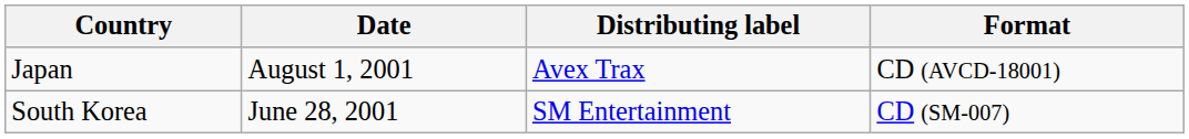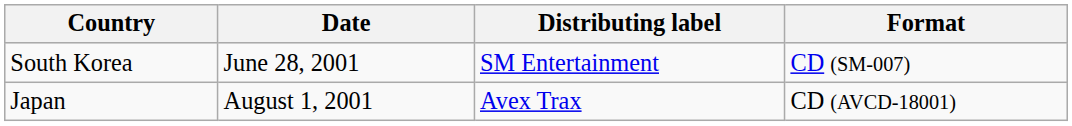 <table class="wikitable" style="width:700px">
 <tr>
 <th>Country</th>
 <th>Date</th>
 <th>Distributing label</th>
 <th>Format</th>
 </tr>
 <tr>
+<td>South Korea</td>
+<td>June 28, 2001</td>
+<td><a href='#'>SM Entertainment</a></td>
+<td><a href='#'>CD</a> <small>(SM-007)</small></td>
+</tr>
+<tr>
 <td>Japan</td>
 <td>August 1, 2001</td>
 <td><a href='#'>Avex Trax</a></td>
 <td>CD <small>(AVCD-18001)</small></td>
 </tr>
-<tr>
-<td>South Korea</td>
-<td>June 28, 2001</td>
-<td><a href='#'>SM Entertainment</a></td>
-<td><a href='#'>CD</a> <small>(SM-007)</small></td>
-</tr>
 </table>
